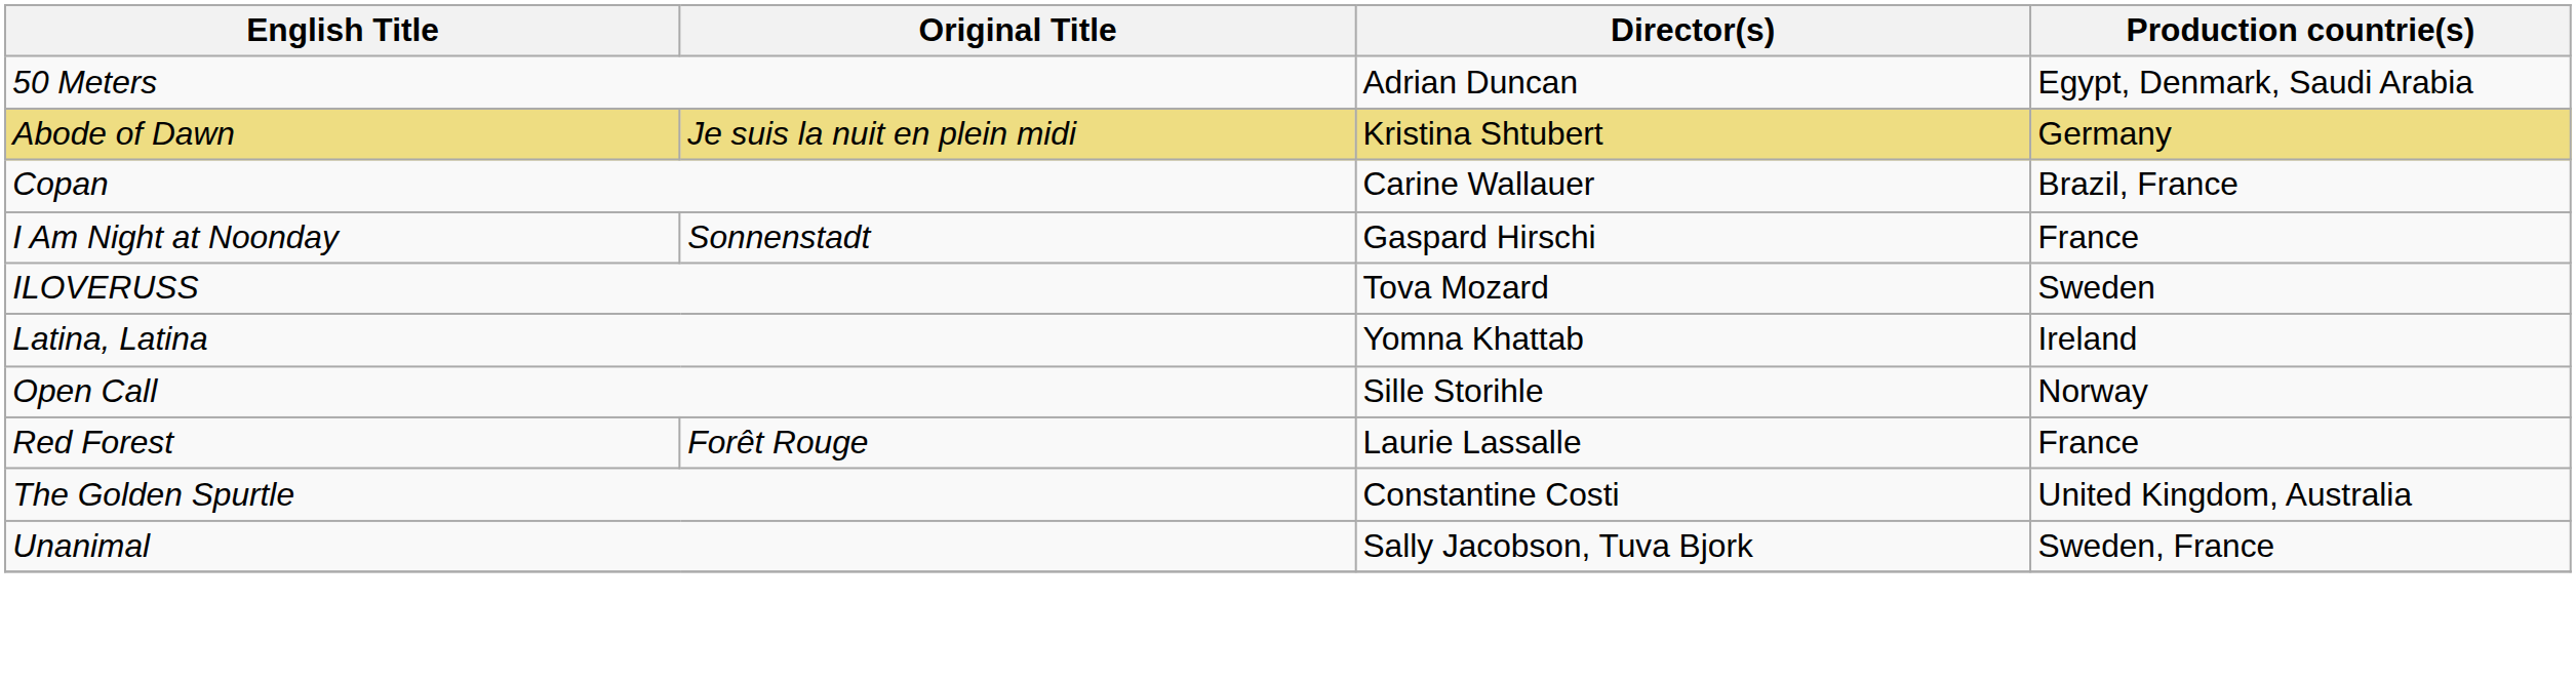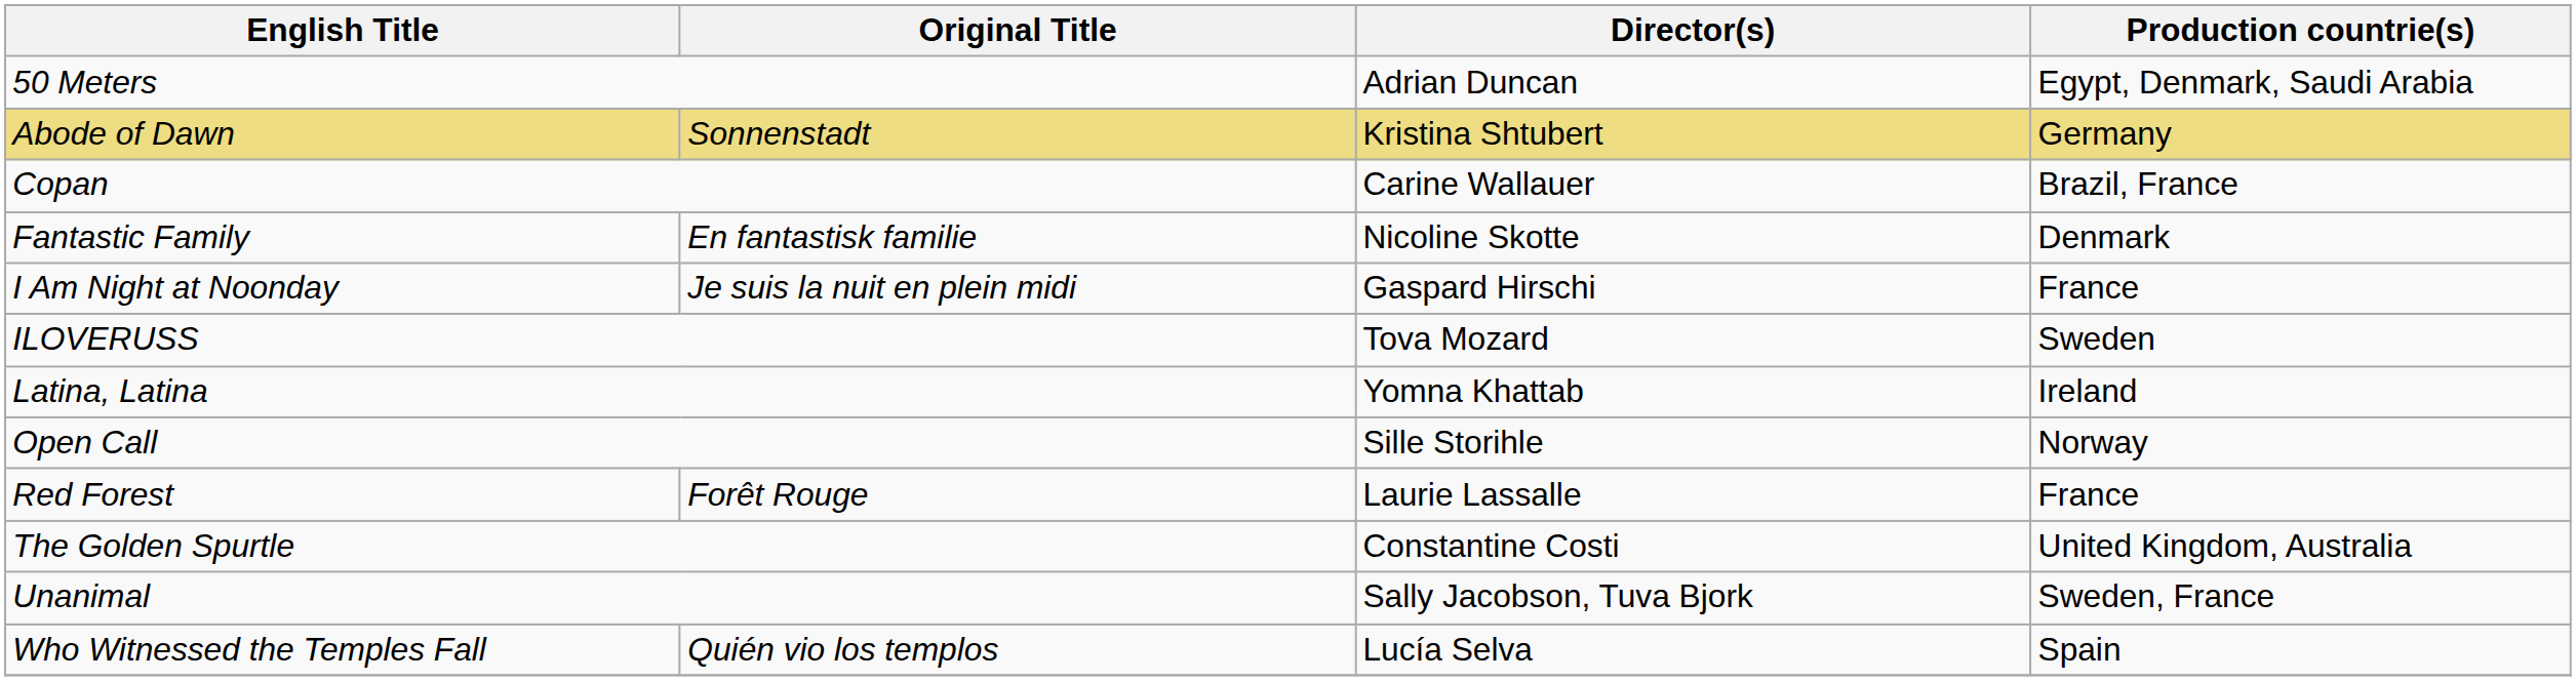 <table class="wikitable" style="width:100%; margin-bottom:4px">
 <tr>
 <th scope="col" width="25%">English Title</th>
 <th scope="col" width="25%">Original Title</th>
 <th scope="col" width="25%">Director(s)</th>
 <th scope="col" width="20%">Production countrie(s)</th>
 </tr>
 <tr>
 <td colspan="2"><em>50 Meters</em></td>
 <td>Adrian Duncan</td>
 <td>Egypt, Denmark, Saudi Arabia</td>
 </tr>
 <tr style="background:#EEDD82">
 <td><em>Abode of Dawn</em></td>
-<td><em>Je suis la nuit en plein midi</em></td>
+<td><em>Sonnenstadt</em></td>
 <td>Kristina Shtubert</td>
 <td>Germany</td>
 </tr>
 <tr>
 <td colspan="2"><em>Copan</em></td>
 <td>Carine Wallauer</td>
 <td>Brazil, France</td>
 </tr>
 <tr>
+<td><em>Fantastic Family</em></td>
+<td><em>En fantastisk familie</em></td>
+<td>Nicoline Skotte</td>
+<td>Denmark</td>
+</tr>
+<tr>
 <td><em>I Am Night at Noonday</em></td>
-<td><em>Sonnenstadt</em></td>
+<td><em>Je suis la nuit en plein midi</em></td>
 <td>Gaspard Hirschi</td>
 <td>France</td>
 </tr>
 <tr>
 <td colspan="2"><em>ILOVERUSS</em></td>
 <td>Tova Mozard</td>
 <td>Sweden</td>
 </tr>
 <tr>
 <td colspan="2"><em>Latina, Latina</em></td>
 <td>Yomna Khattab</td>
 <td>Ireland</td>
 </tr>
 <tr>
 <td colspan="2"><em>Open Call</em></td>
 <td>Sille Storihle</td>
 <td>Norway</td>
 </tr>
 <tr>
 <td><em>Red Forest</em></td>
 <td><em>Forêt Rouge</em></td>
 <td>Laurie Lassalle</td>
 <td>France</td>
 </tr>
 <tr>
 <td colspan="2"><em>The Golden Spurtle</em></td>
 <td>Constantine Costi</td>
 <td>United Kingdom, Australia</td>
 </tr>
 <tr>
 <td colspan="2"><em>Unanimal</em></td>
 <td>Sally Jacobson, Tuva Bjork</td>
 <td>Sweden, France</td>
 </tr>
 <tr>
+<td><em>Who Witnessed the Temples Fall</em></td>
+<td><em>Quién vio los templos</em></td>
+<td>Lucía Selva</td>
+<td>Spain</td>
+</tr>
+<tr>
 </tr>
 </table>
